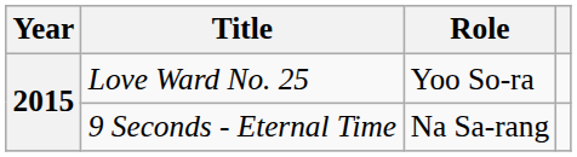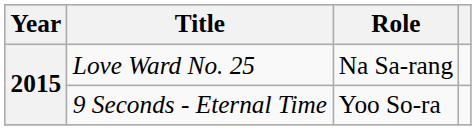 <table class="wikitable  plainrowheaders">
 <tr>
 <th scope="col">Year</th>
 <th scope="col">Title</th>
 <th scope="col">Role</th>
 <th scope="col" class="unsortable"></th>
 </tr>
 <tr>
 <th rowspan="2" scope="row">2015</th>
 <td><em>Love Ward No. 25</em></td>
-<td>Yoo So-ra</td>
+<td>Na Sa-rang</td>
 <td></td>
 </tr>
 <tr>
 <td><em>9 Seconds - Eternal Time</em></td>
-<td>Na Sa-rang</td>
+<td>Yoo So-ra</td>
 <td></td>
 </tr>
 </table>
